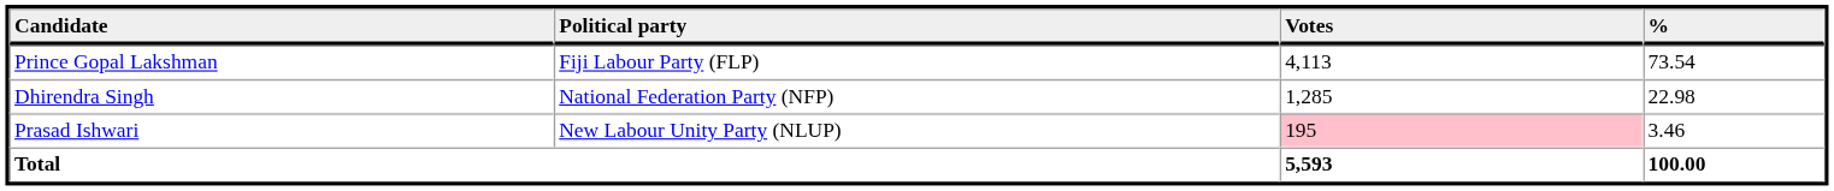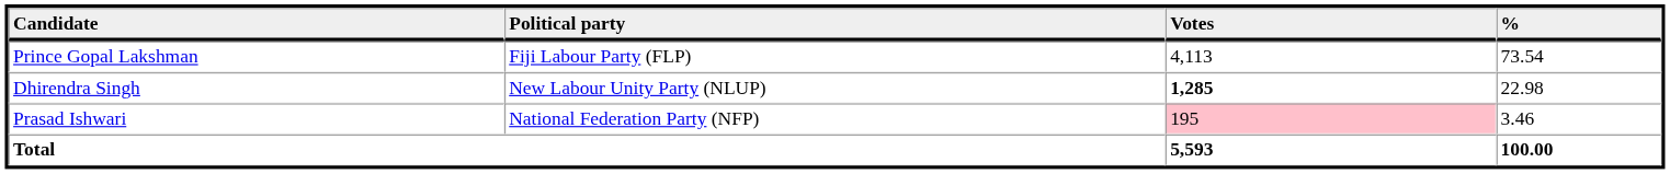 <table table width="70%" border="1" align="center" cellpadding=3 cellspacing=0 style="margin:5px; border:3px solid;">
 <tr>
 <td td width="30%" style="border-bottom:3px solid; background:#efefef;"><strong>Candidate</strong></td>
 <td td width="40%" style="border-bottom:3px solid; background:#efefef;"><strong>Political party</strong></td>
 <td td width="20%" style="border-bottom:3px solid; background:#efefef;"><strong>Votes</strong></td>
 <td td width="10%" style="border-bottom:3px solid; background:#efefef;"><strong>%</strong></td>
 </tr>
 <tr>
 <td><a href='#'>Prince Gopal Lakshman</a></td>
 <td><a href='#'>Fiji Labour Party</a> (FLP)</td>
 <td>4,113</td>
 <td>73.54</td>
 </tr>
 <tr>
 <td><a href='#'>Dhirendra Singh</a></td>
-<td><a href='#'>National Federation Party</a> (NFP)</td>
-<td>1,285</td>
+<td><a href='#'>New Labour Unity Party</a> (NLUP)</td>
+<td><strong>1,285</strong></td>
 <td>22.98</td>
 </tr>
 <tr>
 <td><a href='#'>Prasad Ishwari</a></td>
-<td><a href='#'>New Labour Unity Party</a> (NLUP)</td>
+<td><a href='#'>National Federation Party</a> (NFP)</td>
 <td style="background: pink;">195</td>
 <td>3.46</td>
 </tr>
 <tr>
 <td colspan=2><strong>Total</strong></td>
 <td><strong>5,593</strong></td>
 <td><strong>100.00</strong></td>
 </tr>
 <tr>
 </tr>
 </table>
